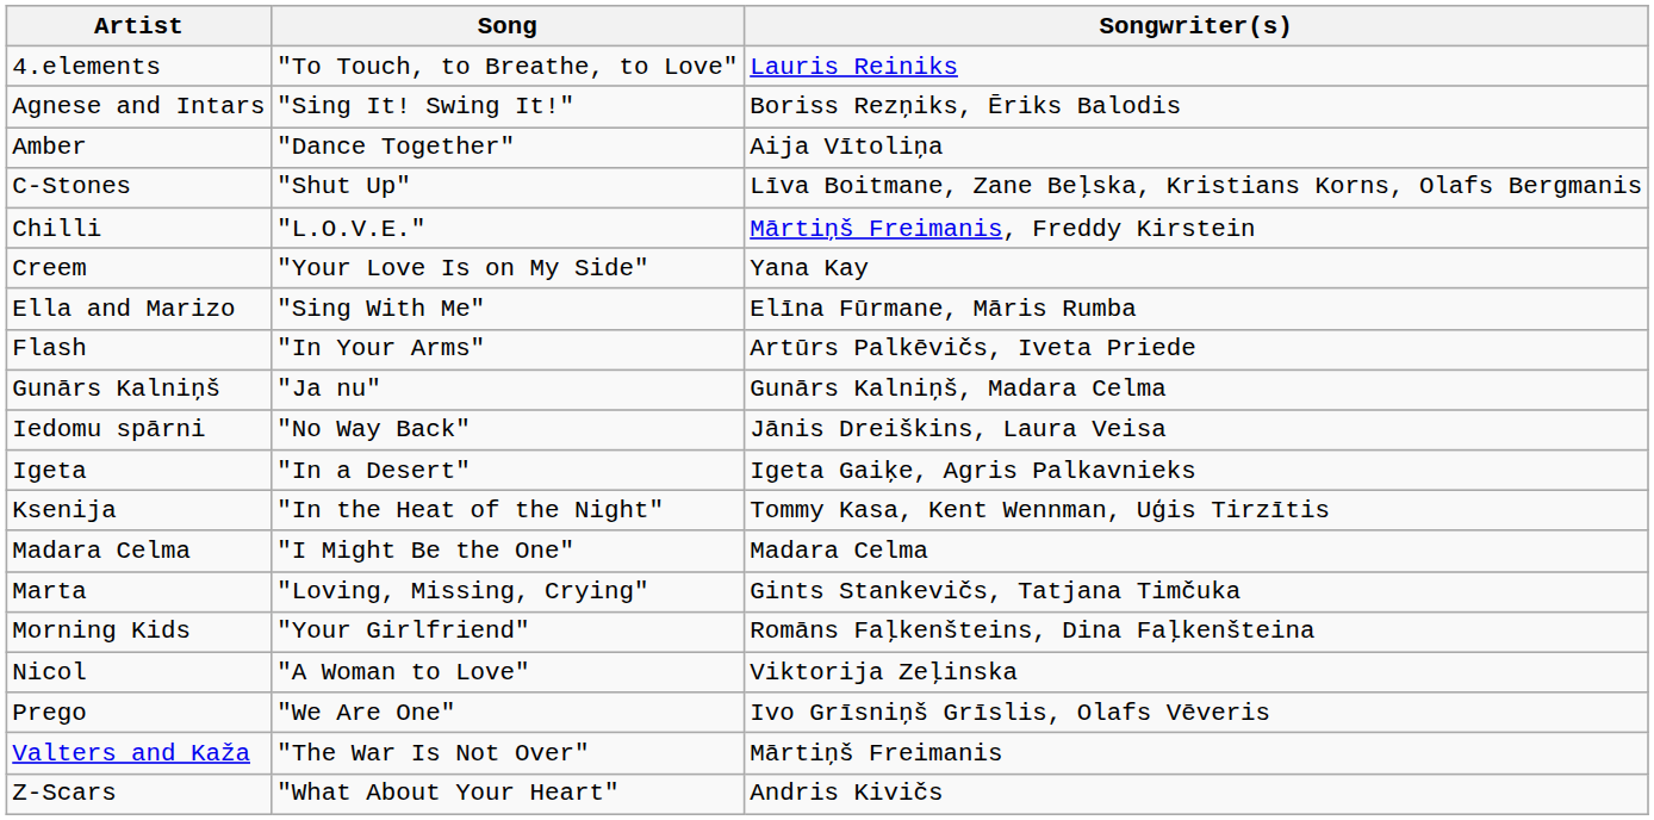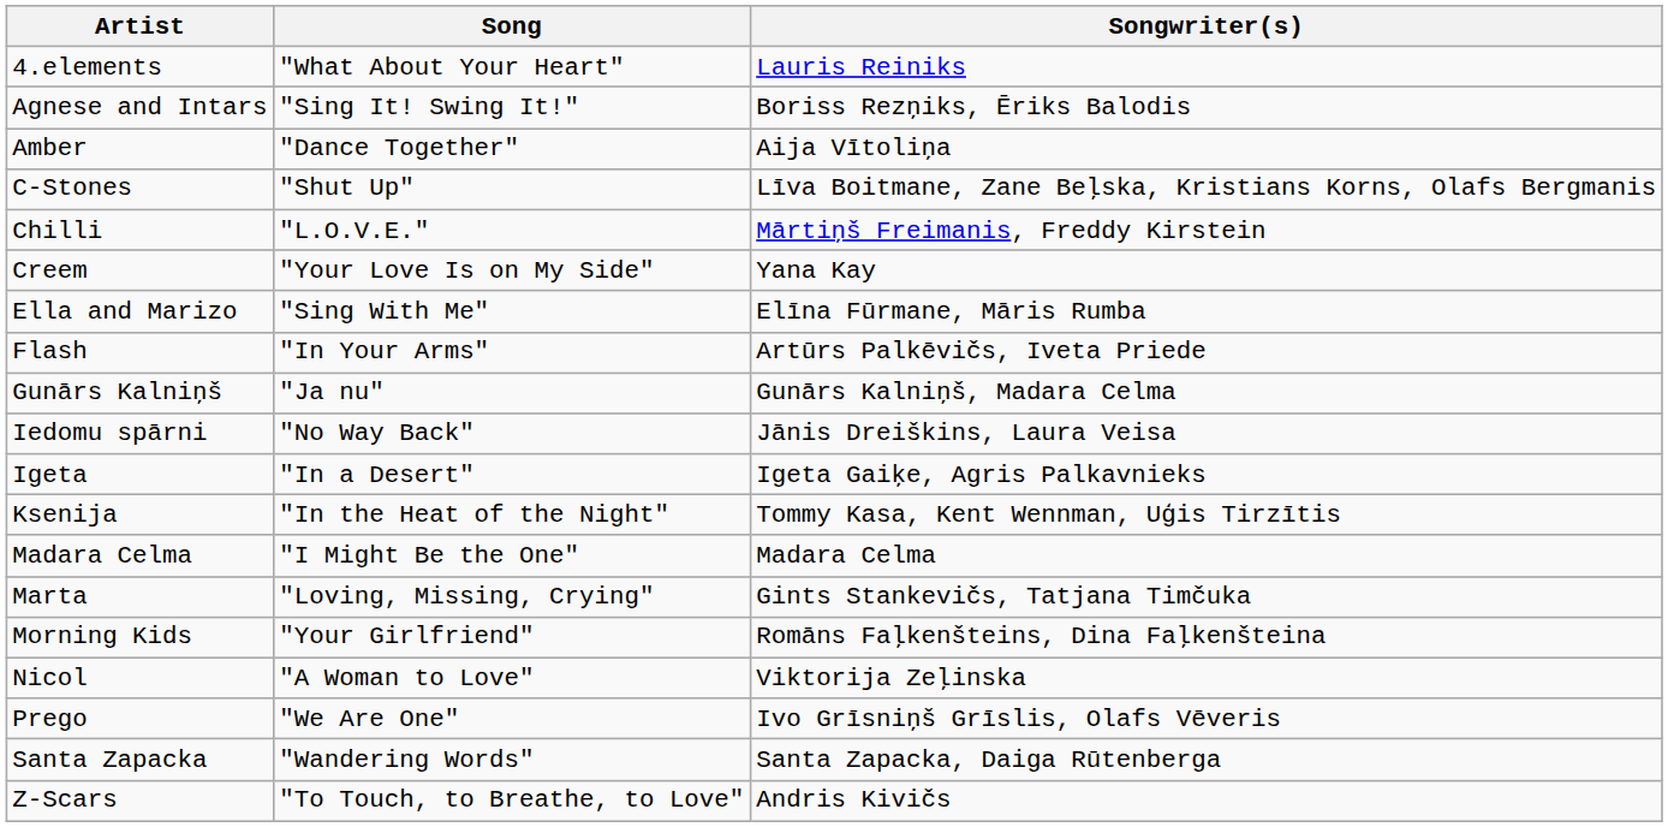 <table class="sortable wikitable" style="margin: 1em auto 1em auto">
 <tr>
 <th>Artist</th>
 <th>Song</th>
 <th>Songwriter(s)</th>
 </tr>
 <tr>
 <td>4.elements</td>
-<td>"To Touch, to Breathe, to Love"</td>
+<td>"What About Your Heart"</td>
 <td><a href='#'>Lauris Reiniks</a></td>
 </tr>
 <tr>
 <td>Agnese and Intars</td>
 <td>"Sing It! Swing It!"</td>
 <td>Boriss Rezņiks, Ēriks Balodis</td>
 </tr>
 <tr>
 <td>Amber</td>
 <td>"Dance Together"</td>
 <td>Aija Vītoliņa</td>
 </tr>
 <tr>
 <td>C-Stones</td>
 <td>"Shut Up"</td>
 <td>Līva Boitmane, Zane Beļska, Kristians Korns, Olafs Bergmanis</td>
 </tr>
 <tr>
 <td>Chilli</td>
 <td>"L.O.V.E."</td>
 <td><a href='#'>Mārtiņš Freimanis</a>, Freddy Kirstein</td>
 </tr>
 <tr>
 <td>Creem</td>
 <td>"Your Love Is on My Side"</td>
 <td>Yana Kay</td>
 </tr>
 <tr>
 <td>Ella and Marizo</td>
 <td>"Sing With Me"</td>
 <td>Elīna Fūrmane, Māris Rumba</td>
 </tr>
 <tr>
 <td>Flash</td>
 <td>"In Your Arms"</td>
 <td>Artūrs Palkēvičs, Iveta Priede</td>
 </tr>
 <tr>
 <td>Gunārs Kalniņš</td>
 <td>"Ja nu"</td>
 <td>Gunārs Kalniņš, Madara Celma</td>
 </tr>
 <tr>
 <td>Iedomu spārni</td>
 <td>"No Way Back"</td>
 <td>Jānis Dreiškins, Laura Veisa</td>
 </tr>
 <tr>
 <td>Igeta</td>
 <td>"In a Desert"</td>
 <td>Igeta Gaiķe, Agris Palkavnieks</td>
 </tr>
 <tr>
 <td>Ksenija</td>
 <td>"In the Heat of the Night"</td>
 <td>Tommy Kasa, Kent Wennman, Uģis Tirzītis</td>
 </tr>
 <tr>
 <td>Madara Celma</td>
 <td>"I Might Be the One"</td>
 <td>Madara Celma</td>
 </tr>
 <tr>
 <td>Marta</td>
 <td>"Loving, Missing, Crying"</td>
 <td>Gints Stankevičs, Tatjana Timčuka</td>
 </tr>
 <tr>
 <td>Morning Kids</td>
 <td>"Your Girlfriend"</td>
 <td>Romāns Faļkenšteins, Dina Faļkenšteina</td>
 </tr>
 <tr>
 <td>Nicol</td>
 <td>"A Woman to Love"</td>
 <td>Viktorija Zeļinska</td>
 </tr>
 <tr>
 <td>Prego</td>
 <td>"We Are One"</td>
 <td>Ivo Grīsniņš Grīslis, Olafs Vēveris</td>
 </tr>
 <tr>
-<td><a href='#'>Valters and Kaža</a></td>
-<td>"The War Is Not Over"</td>
-<td>Mārtiņš Freimanis</td>
+<td>Santa Zapacka</td>
+<td>"Wandering Words"</td>
+<td>Santa Zapacka, Daiga Rūtenberga</td>
 </tr>
 <tr>
 <td>Z-Scars</td>
-<td>"What About Your Heart"</td>
+<td>"To Touch, to Breathe, to Love"</td>
 <td>Andris Kivičs</td>
 </tr>
 </table>
